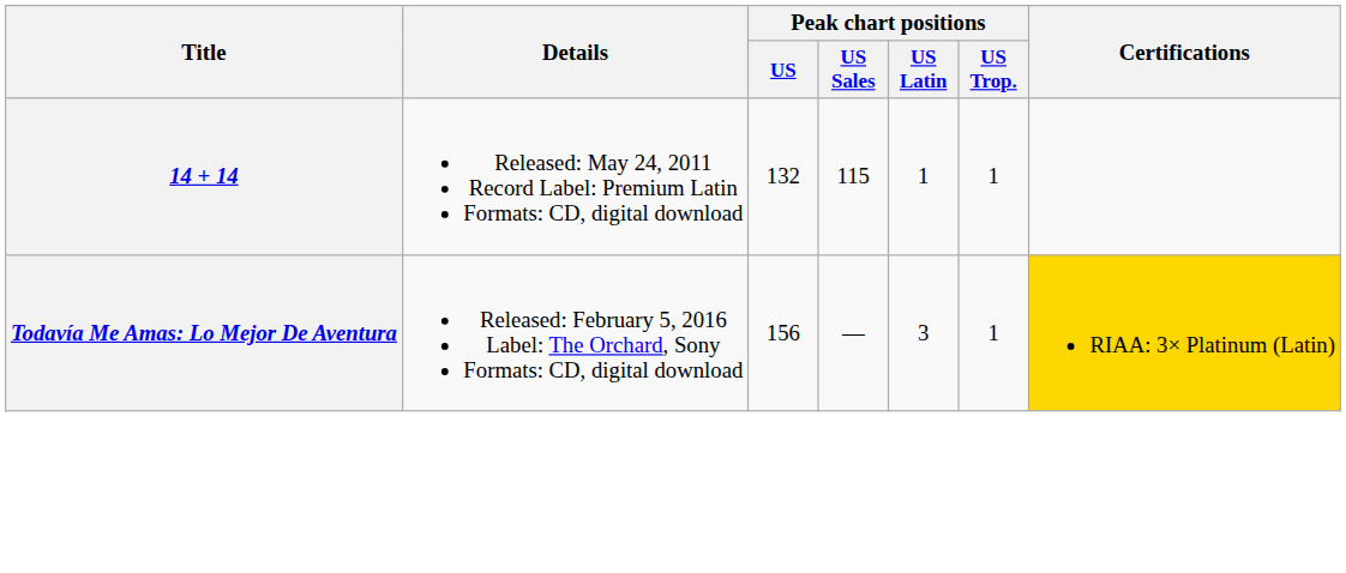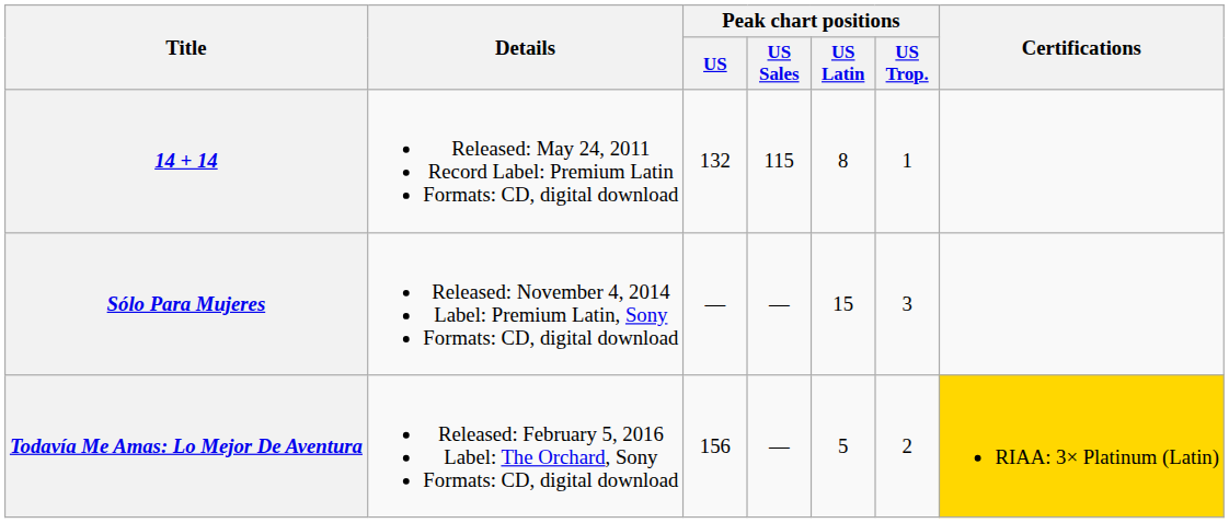 <table class="wikitable plainrowheaders" style="text-align:center;">
 <tr>
 <th scope="col" rowspan="2">Title</th>
 <th scope="col" rowspan="2">Details</th>
 <th scope="col" colspan="4">Peak chart positions</th>
 <th scope="col" rowspan="2">Certifications</th>
 </tr>
 <tr>
 <th scope="col" style="width:3em; font-size:90%"><a href='#'>US</a><br></th>
 <th scope="col" style="width:3em; font-size:90%"><a href='#'>US<br>Sales</a></th>
 <th scope="col" style="width:3em; font-size:90%"><a href='#'>US<br>Latin</a><br></th>
 <th scope="col" style="width:3em; font-size:90%"><a href='#'>US<br>Trop.</a></th>
 </tr>
 <tr>
 <th scope="row"><em><a href='#'>14 + 14</a></em></th>
 <td><br><ul><li>Released: May 24, 2011</li><li>Record Label: Premium Latin</li><li>Formats: CD, digital download</li></ul></td>
 <td>132</td>
 <td>115</td>
+<td>8</td>
 <td>1</td>
-<td>1</td>
+<td></td>
+</tr>
+<tr>
+<th scope="row"><em><a href='#'>Sólo Para Mujeres</a></em></th>
+<td><br><ul><li>Released: November 4, 2014</li><li>Label: Premium Latin, <a href='#'>Sony</a></li><li>Formats: CD, digital download</li></ul></td>
+<td>—</td>
+<td>—</td>
+<td>15</td>
+<td>3</td>
 <td></td>
 </tr>
 <tr>
 <th scope="row"><em><a href='#'>Todavía Me Amas: Lo Mejor De Aventura</a></em></th>
 <td><br><ul><li>Released: February 5, 2016</li><li>Label: <a href='#'>The Orchard</a>, Sony</li><li>Formats: CD, digital download</li></ul></td>
 <td>156</td>
 <td>—</td>
-<td>3</td>
-<td>1</td>
+<td>5</td>
+<td>2</td>
 <td style="background: gold;"><br><ul><li>RIAA: 3× Platinum (Latin)</li></ul></td>
 </tr>
 </table>
